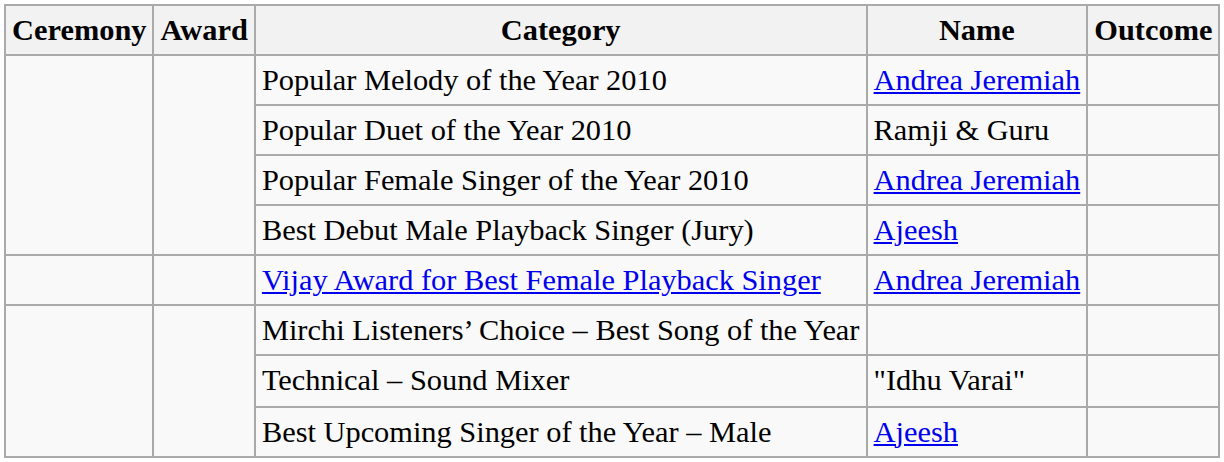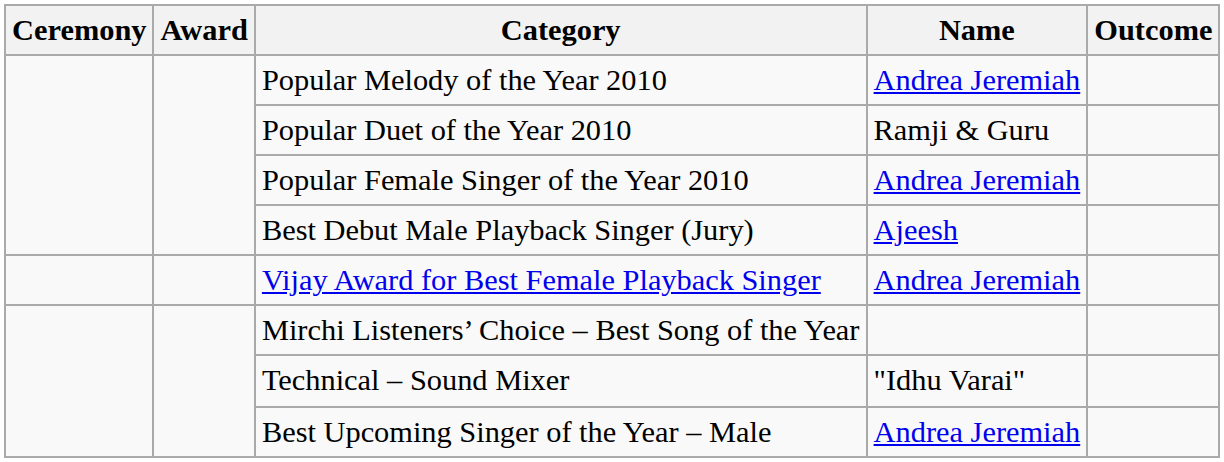 <table class="wikitable" style="font-size:95%;">
 <tr>
 <th>Ceremony</th>
 <th>Award</th>
 <th>Category</th>
 <th>Name</th>
 <th>Outcome</th>
 </tr>
 <tr>
 <td rowspan="4"></td>
 <td rowspan="4"></td>
 <td>Popular Melody of the Year 2010</td>
 <td><a href='#'>Andrea Jeremiah</a></td>
 <td></td>
 </tr>
 <tr>
 <td>Popular Duet of the Year 2010</td>
 <td>Ramji & Guru</td>
 <td></td>
 </tr>
 <tr>
 <td>Popular Female Singer of the Year 2010</td>
 <td><a href='#'>Andrea Jeremiah</a></td>
 <td></td>
 </tr>
 <tr>
 <td>Best Debut Male Playback Singer (Jury)</td>
 <td><a href='#'>Ajeesh</a></td>
 <td></td>
 </tr>
 <tr>
 <td rowspan="1"></td>
 <td rowspan="1"></td>
 <td><a href='#'>Vijay Award for Best Female Playback Singer</a></td>
 <td><a href='#'>Andrea Jeremiah</a></td>
 <td></td>
 </tr>
 <tr>
 <td rowspan="3"></td>
 <td rowspan="3"></td>
 <td>Mirchi Listeners’ Choice – Best Song of the Year</td>
 <td></td>
 <td></td>
 </tr>
 <tr>
 <td>Technical – Sound Mixer</td>
 <td>"Idhu Varai"</td>
 <td></td>
 </tr>
 <tr>
 <td>Best Upcoming Singer of the Year – Male</td>
-<td><a href='#'>Ajeesh</a></td>
+<td><a href='#'>Andrea Jeremiah</a></td>
 <td></td>
 </tr>
 </table>
